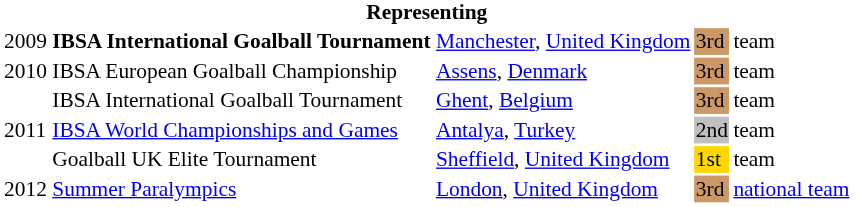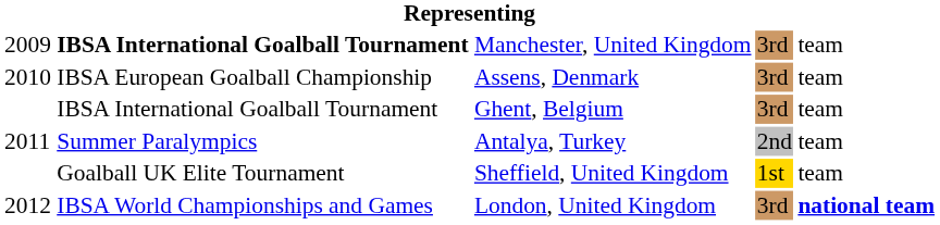 <table>
 <tr>
 <th colspan="5">Representing </th>
 </tr>
 <tr>
 <td>2009</td>
 <td><strong>IBSA International Goalball Tournament</strong></td>
 <td><a href='#'>Manchester</a>, <a href='#'>United Kingdom</a></td>
 <td bgcolor="#cc9966">3rd</td>
 <td>team</td>
 </tr>
 <tr>
 <td>2010</td>
 <td>IBSA European Goalball Championship</td>
 <td><a href='#'>Assens</a>, <a href='#'>Denmark</a></td>
 <td bgcolor="#cc9966">3rd</td>
 <td>team</td>
 </tr>
 <tr>
 <td rowspan=3>2011</td>
 <td>IBSA International Goalball Tournament</td>
 <td><a href='#'>Ghent</a>, <a href='#'>Belgium</a></td>
 <td bgcolor="#cc9966">3rd</td>
 <td>team</td>
 </tr>
 <tr>
-<td><a href='#'>IBSA World Championships and Games</a></td>
+<td><a href='#'>Summer Paralympics</a></td>
 <td><a href='#'>Antalya</a>, <a href='#'>Turkey</a></td>
 <td bgcolor=silver>2nd</td>
 <td>team</td>
 </tr>
 <tr>
 <td>Goalball UK Elite Tournament</td>
 <td><a href='#'>Sheffield</a>, <a href='#'>United Kingdom</a></td>
 <td bgcolor=gold>1st</td>
 <td>team</td>
 </tr>
 <tr>
 <td>2012</td>
-<td><a href='#'>Summer Paralympics</a></td>
+<td><a href='#'>IBSA World Championships and Games</a></td>
 <td><a href='#'>London</a>, <a href='#'>United Kingdom</a></td>
 <td bgcolor="#cc9966">3rd</td>
-<td><a href='#'>national team</a></td>
+<td><strong><a href='#'>national team</a></strong></td>
 </tr>
 </table>
